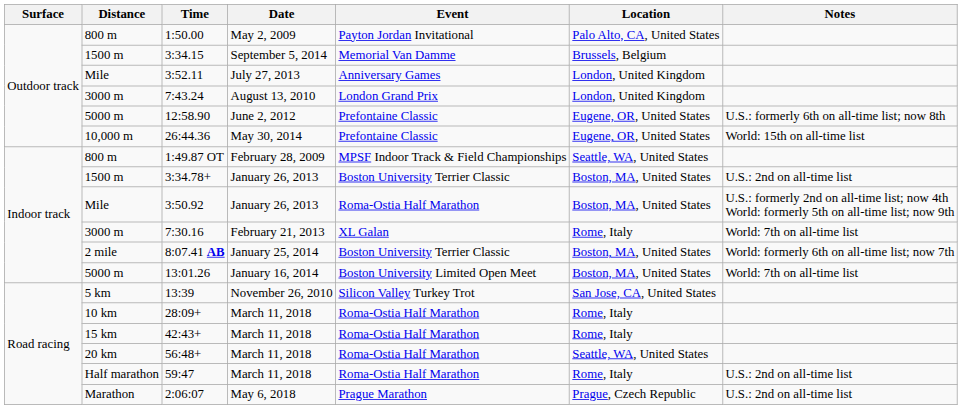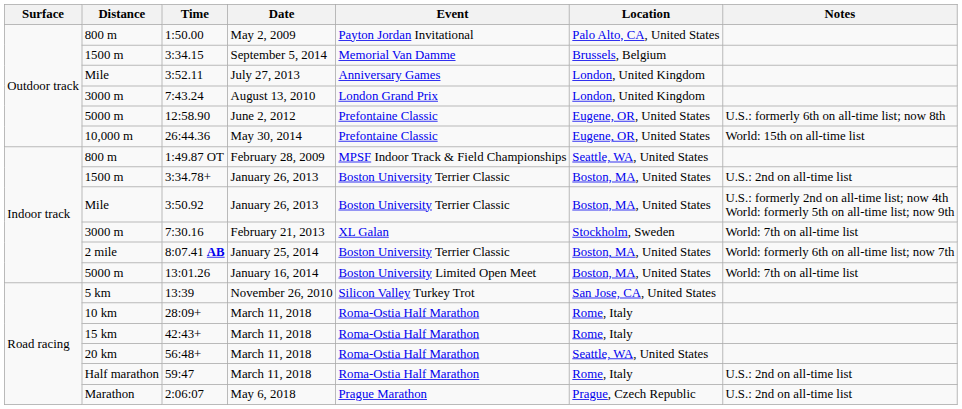 <table class="wikitable">
 <tr>
 <th>Surface</th>
 <th>Distance</th>
 <th>Time</th>
 <th>Date</th>
 <th>Event</th>
 <th>Location</th>
 <th>Notes</th>
 </tr>
 <tr>
 <td rowspan=6>Outdoor track</td>
 <td>800 m</td>
 <td>1:50.00</td>
 <td>May 2, 2009</td>
 <td><a href='#'>Payton Jordan</a> Invitational</td>
 <td><a href='#'>Palo Alto, CA</a>, United States</td>
 <td></td>
 </tr>
 <tr>
 <td>1500 m</td>
 <td>3:34.15</td>
 <td>September 5, 2014</td>
 <td><a href='#'>Memorial Van Damme</a></td>
 <td><a href='#'>Brussels</a>, Belgium</td>
 <td></td>
 </tr>
 <tr>
 <td>Mile</td>
 <td>3:52.11</td>
 <td>July 27, 2013</td>
 <td><a href='#'>Anniversary Games</a></td>
 <td><a href='#'>London</a>, United Kingdom</td>
 <td></td>
 </tr>
 <tr>
 <td>3000 m</td>
 <td>7:43.24</td>
 <td>August 13, 2010</td>
 <td><a href='#'>London Grand Prix</a></td>
 <td><a href='#'>London</a>, United Kingdom</td>
 <td></td>
 </tr>
 <tr>
 <td>5000 m</td>
 <td>12:58.90</td>
 <td>June 2, 2012</td>
 <td><a href='#'>Prefontaine Classic</a></td>
 <td><a href='#'>Eugene, OR</a>, United States</td>
 <td>U.S.: formerly 6th on all-time list; now 8th</td>
 </tr>
 <tr>
 <td>10,000 m</td>
 <td>26:44.36</td>
 <td>May 30, 2014</td>
 <td><a href='#'>Prefontaine Classic</a></td>
 <td><a href='#'>Eugene, OR</a>, United States</td>
 <td>World: 15th on all-time list</td>
 </tr>
 <tr>
 <td rowspan=6>Indoor track</td>
 <td>800 m</td>
 <td>1:49.87 OT</td>
 <td>February 28, 2009</td>
 <td><a href='#'>MPSF</a> Indoor Track & Field Championships</td>
 <td><a href='#'>Seattle, WA</a>, United States</td>
 <td></td>
 </tr>
 <tr>
 <td>1500 m</td>
 <td>3:34.78+</td>
 <td>January 26, 2013</td>
 <td><a href='#'>Boston University</a> Terrier Classic</td>
 <td><a href='#'>Boston, MA</a>, United States</td>
 <td>U.S.: 2nd on all-time list</td>
 </tr>
 <tr>
 <td>Mile</td>
 <td>3:50.92</td>
 <td>January 26, 2013</td>
-<td><a href='#'>Roma-Ostia Half Marathon</a></td>
+<td><a href='#'>Boston University</a> Terrier Classic</td>
 <td><a href='#'>Boston, MA</a>, United States</td>
 <td> U.S.: formerly 2nd on all-time list; now 4th <br> World: formerly 5th on all-time list; now 9th</td>
 </tr>
 <tr>
 <td>3000 m</td>
 <td>7:30.16</td>
 <td>February 21, 2013</td>
 <td><a href='#'>XL Galan</a></td>
-<td><a href='#'>Rome</a>, Italy</td>
+<td><a href='#'>Stockholm</a>, Sweden</td>
 <td>World: 7th on all-time list</td>
 </tr>
 <tr>
 <td>2 mile</td>
 <td>8:07.41 <strong><a href='#'>AB</a></strong></td>
 <td>January 25, 2014</td>
 <td><a href='#'>Boston University</a> Terrier Classic</td>
 <td><a href='#'>Boston, MA</a>, United States</td>
 <td> World: formerly 6th on all-time list; now 7th</td>
 </tr>
 <tr>
 <td>5000 m</td>
 <td>13:01.26</td>
 <td>January 16, 2014</td>
 <td><a href='#'>Boston University</a> Limited Open Meet</td>
 <td><a href='#'>Boston, MA</a>, United States</td>
 <td> World: 7th on all-time list</td>
 </tr>
 <tr>
 <td rowspan=6>Road racing</td>
 <td>5 km</td>
 <td>13:39</td>
 <td>November 26, 2010</td>
 <td><a href='#'>Silicon Valley</a> Turkey Trot</td>
 <td><a href='#'>San Jose, CA</a>, United States</td>
 <td></td>
 </tr>
 <tr>
 <td>10 km</td>
 <td>28:09+</td>
 <td>March 11, 2018</td>
 <td><a href='#'>Roma-Ostia Half Marathon</a></td>
 <td><a href='#'>Rome</a>, Italy</td>
 <td></td>
 </tr>
 <tr>
 <td>15 km</td>
 <td>42:43+</td>
 <td>March 11, 2018</td>
 <td><a href='#'>Roma-Ostia Half Marathon</a></td>
 <td><a href='#'>Rome</a>, Italy</td>
 <td></td>
 </tr>
 <tr>
 <td>20 km</td>
 <td>56:48+</td>
 <td>March 11, 2018</td>
 <td><a href='#'>Roma-Ostia Half Marathon</a></td>
 <td><a href='#'>Seattle, WA</a>, United States</td>
 <td></td>
 </tr>
 <tr>
 <td>Half marathon</td>
 <td>59:47</td>
 <td>March 11, 2018</td>
 <td><a href='#'>Roma-Ostia Half Marathon</a></td>
 <td><a href='#'>Rome</a>, Italy</td>
 <td> U.S.: 2nd on all-time list</td>
 </tr>
 <tr>
 <td>Marathon</td>
 <td>2:06:07</td>
 <td>May 6, 2018</td>
 <td><a href='#'>Prague&nbsp;Marathon</a></td>
 <td><a href='#'>Prague</a>, Czech Republic</td>
 <td>U.S.: 2nd on all-time list</td>
 </tr>
 </table>
